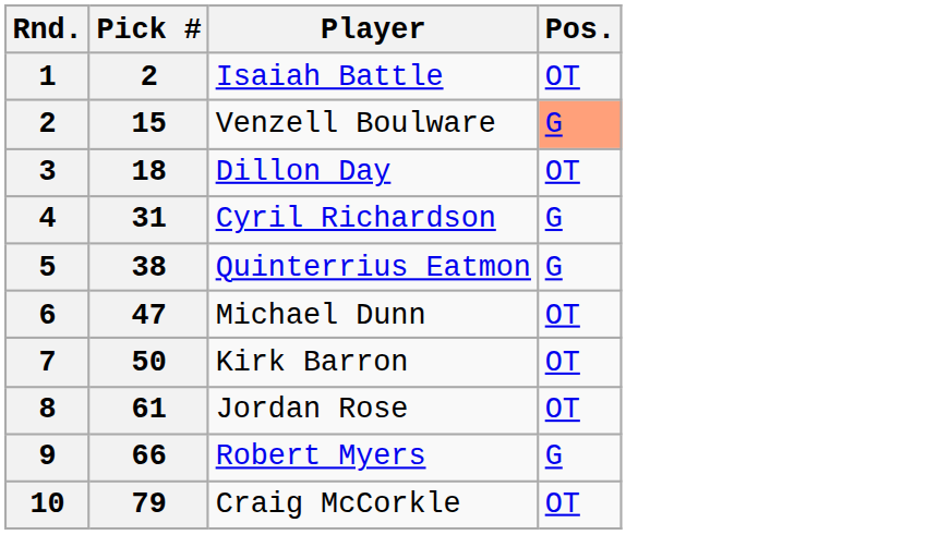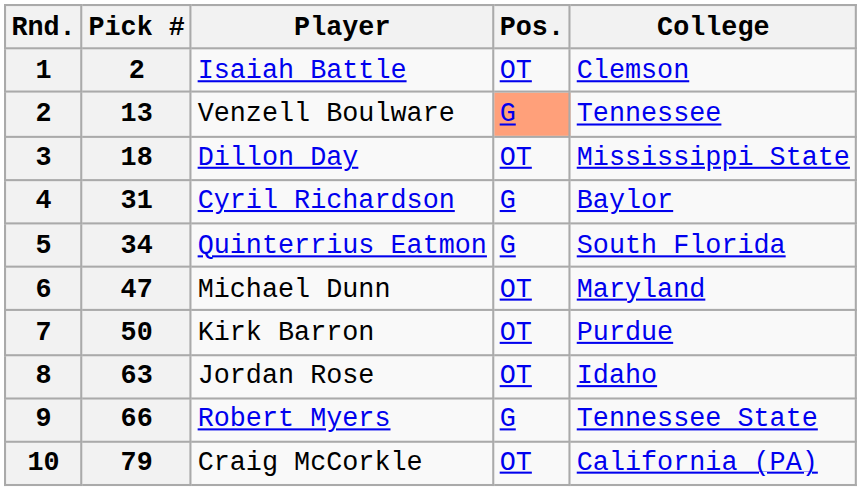 <table class="wikitable sortable">
 <tr>
 <th><abbr>Rnd.</abbr></th>
 <th><abbr>Pick #</abbr></th>
 <th>Player</th>
 <th><abbr>Pos.</abbr></th>
+<th><abbr>College</abbr></th>
 </tr>
 <tr>
 <th>1</th>
 <th><span></span><strong>2</strong></th>
 <td><a href='#'>Isaiah Battle</a></td>
 <td><a href='#'>OT</a></td>
+<td><a href='#'>Clemson</a></td>
 </tr>
 <tr>
 <th>2</th>
-<th><span></span><strong>15</strong></th>
+<th><span></span><strong>13</strong></th>
 <td>Venzell Boulware</td>
 <td style="background: lightsalmon;"><a href='#'>G</a></td>
+<td><a href='#'>Tennessee</a></td>
 </tr>
 <tr>
 <th>3</th>
 <th><span></span><strong>18</strong></th>
 <td><a href='#'>Dillon Day</a></td>
 <td><a href='#'>OT</a></td>
+<td><a href='#'>Mississippi State</a></td>
 </tr>
 <tr>
 <th>4</th>
 <th><span></span><strong>31</strong></th>
 <td><a href='#'>Cyril Richardson</a></td>
 <td><a href='#'>G</a></td>
+<td><a href='#'>Baylor</a></td>
 </tr>
 <tr>
 <th>5</th>
-<th><span></span><strong>38</strong></th>
+<th><span></span><strong>34</strong></th>
 <td><a href='#'>Quinterrius Eatmon</a></td>
 <td><a href='#'>G</a></td>
+<td><a href='#'>South Florida</a></td>
 </tr>
 <tr>
 <th>6</th>
 <th><span></span><strong>47</strong></th>
 <td>Michael Dunn</td>
 <td><a href='#'>OT</a></td>
+<td><a href='#'>Maryland</a></td>
 </tr>
 <tr>
 <th>7</th>
 <th><span></span><strong>50</strong></th>
 <td>Kirk Barron</td>
 <td><a href='#'>OT</a></td>
+<td><a href='#'>Purdue</a></td>
 </tr>
 <tr>
 <th>8</th>
-<th><span></span><strong>61</strong></th>
+<th><span></span><strong>63</strong></th>
 <td>Jordan Rose</td>
 <td><a href='#'>OT</a></td>
+<td><a href='#'>Idaho</a></td>
 </tr>
 <tr>
 <th>9</th>
 <th><span></span><strong>66</strong></th>
 <td><a href='#'>Robert Myers</a></td>
 <td><a href='#'>G</a></td>
+<td><a href='#'>Tennessee State</a></td>
 </tr>
 <tr>
 <th>10</th>
 <th><span></span><strong>79</strong></th>
 <td>Craig McCorkle</td>
 <td><a href='#'>OT</a></td>
+<td><a href='#'>California (PA)</a></td>
 </tr>
 </table>
